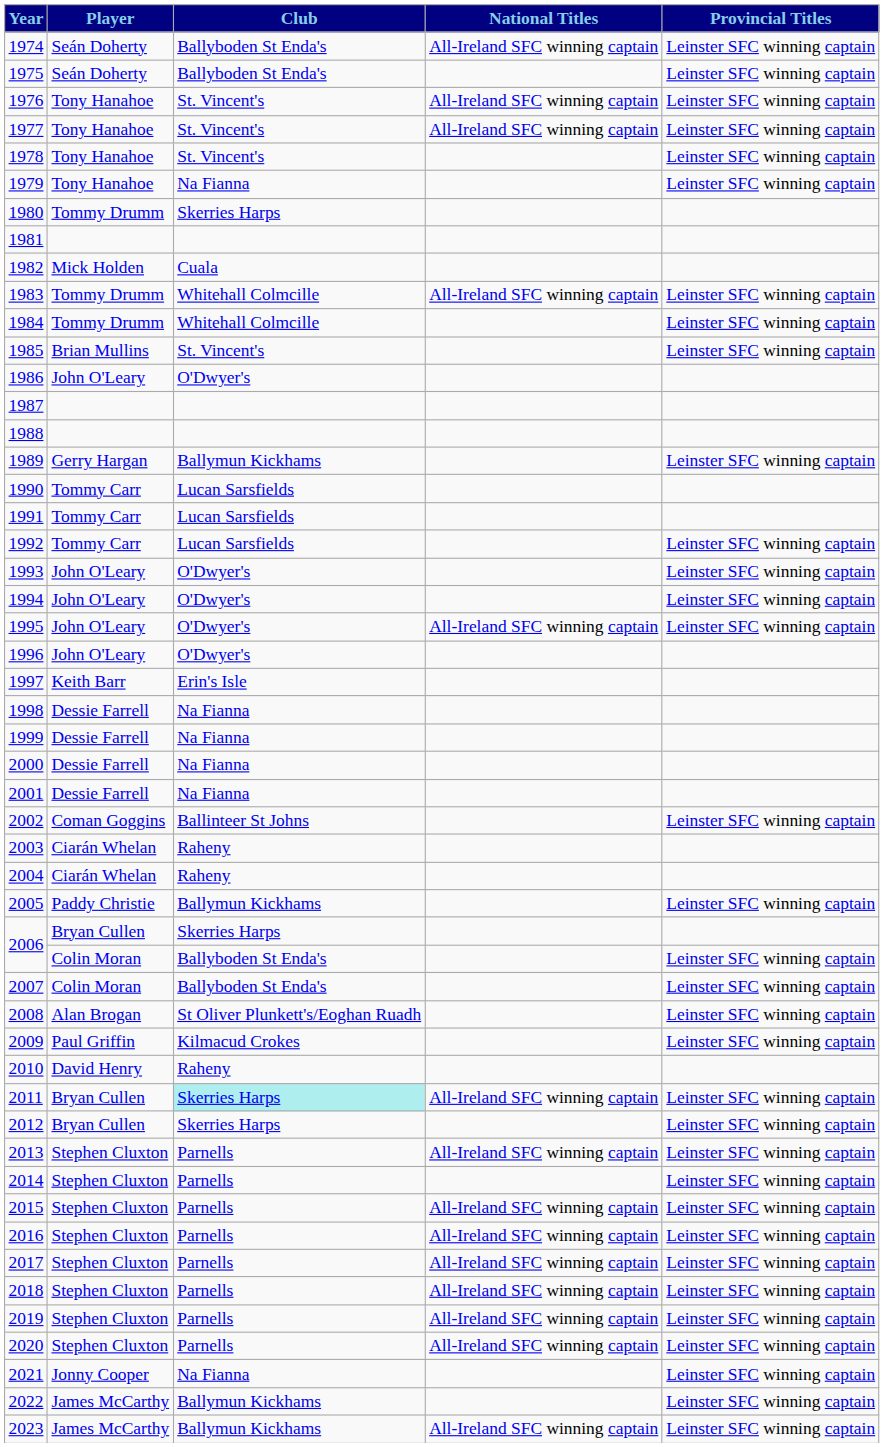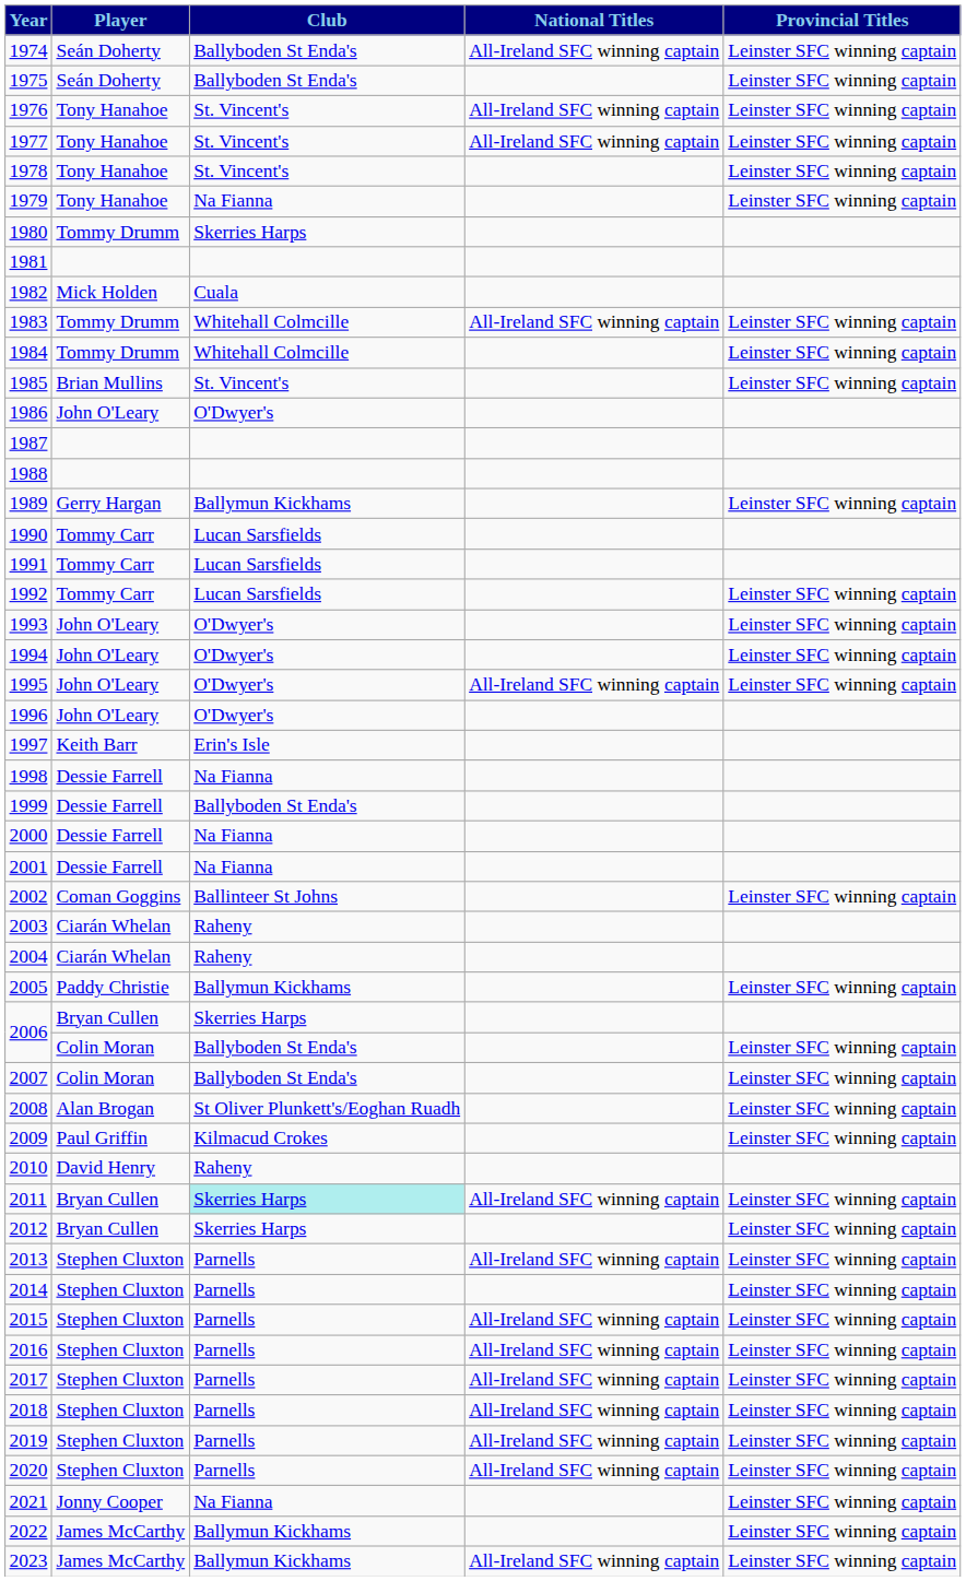 <table class="wikitable">
 <tr style="text-align:center;background:navy;color:#87CEEB;">
 <td><strong>Year</strong></td>
 <td><strong>Player</strong></td>
 <td><strong>Club</strong></td>
 <td><strong>National Titles</strong></td>
 <td><strong>Provincial Titles</strong></td>
 </tr>
 <tr>
 <td><a href='#'>1974</a></td>
 <td style="text-align:left;"><a href='#'>Seán Doherty</a></td>
 <td style="text-align:left;"><a href='#'>Ballyboden St Enda's</a></td>
 <td><a href='#'>All-Ireland SFC</a> winning <a href='#'>captain</a></td>
 <td><a href='#'>Leinster SFC</a> winning <a href='#'>captain</a></td>
 </tr>
 <tr>
 <td><a href='#'>1975</a></td>
 <td style="text-align:left;"><a href='#'>Seán Doherty</a></td>
 <td style="text-align:left;"><a href='#'>Ballyboden St Enda's</a></td>
 <td></td>
 <td><a href='#'>Leinster SFC</a> winning <a href='#'>captain</a></td>
 </tr>
 <tr>
 <td><a href='#'>1976</a></td>
 <td style="text-align:left;"><a href='#'>Tony Hanahoe</a></td>
 <td style="text-align:left;"><a href='#'>St. Vincent's</a></td>
 <td><a href='#'>All-Ireland SFC</a> winning <a href='#'>captain</a></td>
 <td><a href='#'>Leinster SFC</a> winning <a href='#'>captain</a></td>
 </tr>
 <tr>
 <td><a href='#'>1977</a></td>
 <td style="text-align:left;"><a href='#'>Tony Hanahoe</a></td>
 <td style="text-align:left;"><a href='#'>St. Vincent's</a></td>
 <td><a href='#'>All-Ireland SFC</a> winning <a href='#'>captain</a></td>
 <td><a href='#'>Leinster SFC</a> winning <a href='#'>captain</a></td>
 </tr>
 <tr>
 <td><a href='#'>1978</a></td>
 <td style="text-align:left;"><a href='#'>Tony Hanahoe</a></td>
 <td style="text-align:left;"><a href='#'>St. Vincent's</a></td>
 <td></td>
 <td><a href='#'>Leinster SFC</a> winning <a href='#'>captain</a></td>
 </tr>
 <tr>
 <td><a href='#'>1979</a></td>
 <td style="text-align:left;"><a href='#'>Tony Hanahoe</a></td>
 <td style="text-align:left;"><a href='#'>Na Fianna</a></td>
 <td></td>
 <td><a href='#'>Leinster SFC</a> winning <a href='#'>captain</a></td>
 </tr>
 <tr>
 <td><a href='#'>1980</a></td>
 <td style="text-align:left;"><a href='#'>Tommy Drumm</a></td>
 <td style="text-align:left;"><a href='#'>Skerries Harps</a></td>
 <td></td>
 <td></td>
 </tr>
 <tr>
 <td><a href='#'>1981</a></td>
 <td style="text-align:left;"></td>
 <td style="text-align:left;"></td>
 <td></td>
 <td></td>
 </tr>
 <tr>
 <td><a href='#'>1982</a></td>
 <td style="text-align:left;"><a href='#'>Mick Holden</a></td>
 <td style="text-align:left;"><a href='#'>Cuala</a></td>
 <td></td>
 <td></td>
 </tr>
 <tr>
 <td><a href='#'>1983</a></td>
 <td style="text-align:left;"><a href='#'>Tommy Drumm</a></td>
 <td style="text-align:left;"><a href='#'>Whitehall Colmcille</a></td>
 <td><a href='#'>All-Ireland SFC</a> winning <a href='#'>captain</a></td>
 <td><a href='#'>Leinster SFC</a> winning <a href='#'>captain</a></td>
 </tr>
 <tr>
 <td><a href='#'>1984</a></td>
 <td style="text-align:left;"><a href='#'>Tommy Drumm</a></td>
 <td style="text-align:left;"><a href='#'>Whitehall Colmcille</a></td>
 <td></td>
 <td><a href='#'>Leinster SFC</a> winning <a href='#'>captain</a></td>
 </tr>
 <tr>
 <td><a href='#'>1985</a></td>
 <td style="text-align:left;"><a href='#'>Brian Mullins</a></td>
 <td style="text-align:left;"><a href='#'>St. Vincent's</a></td>
 <td></td>
 <td><a href='#'>Leinster SFC</a> winning <a href='#'>captain</a></td>
 </tr>
 <tr>
 <td><a href='#'>1986</a></td>
 <td style="text-align:left;"><a href='#'>John O'Leary</a></td>
 <td style="text-align:left;"><a href='#'>O'Dwyer's</a></td>
 <td></td>
 <td></td>
 </tr>
 <tr>
 <td><a href='#'>1987</a></td>
 <td style="text-align:left;"></td>
 <td style="text-align:left;"></td>
 <td></td>
 <td></td>
 </tr>
 <tr>
 <td><a href='#'>1988</a></td>
 <td style="text-align:left;"></td>
 <td style="text-align:left;"></td>
 <td></td>
 <td></td>
 </tr>
 <tr>
 <td><a href='#'>1989</a></td>
 <td style="text-align:left;"><a href='#'>Gerry Hargan</a></td>
 <td style="text-align:left;"><a href='#'>Ballymun Kickhams</a></td>
 <td></td>
 <td><a href='#'>Leinster SFC</a> winning <a href='#'>captain</a></td>
 </tr>
 <tr>
 <td><a href='#'>1990</a></td>
 <td style="text-align:left;"><a href='#'>Tommy Carr</a></td>
 <td style="text-align:left;"><a href='#'>Lucan Sarsfields</a></td>
 <td></td>
 <td></td>
 </tr>
 <tr>
 <td><a href='#'>1991</a></td>
 <td style="text-align:left;"><a href='#'>Tommy Carr</a></td>
 <td style="text-align:left;"><a href='#'>Lucan Sarsfields</a></td>
 <td></td>
 <td></td>
 </tr>
 <tr>
 <td><a href='#'>1992</a></td>
 <td style="text-align:left;"><a href='#'>Tommy Carr</a></td>
 <td style="text-align:left;"><a href='#'>Lucan Sarsfields</a></td>
 <td></td>
 <td><a href='#'>Leinster SFC</a> winning <a href='#'>captain</a></td>
 </tr>
 <tr>
 <td><a href='#'>1993</a></td>
 <td style="text-align:left;"><a href='#'>John O'Leary</a></td>
 <td style="text-align:left;"><a href='#'>O'Dwyer's</a></td>
 <td></td>
 <td><a href='#'>Leinster SFC</a> winning <a href='#'>captain</a></td>
 </tr>
 <tr>
 <td><a href='#'>1994</a></td>
 <td style="text-align:left;"><a href='#'>John O'Leary</a></td>
 <td style="text-align:left;"><a href='#'>O'Dwyer's</a></td>
 <td></td>
 <td><a href='#'>Leinster SFC</a> winning <a href='#'>captain</a></td>
 </tr>
 <tr>
 <td><a href='#'>1995</a></td>
 <td style="text-align:left;"><a href='#'>John O'Leary</a></td>
 <td style="text-align:left;"><a href='#'>O'Dwyer's</a></td>
 <td><a href='#'>All-Ireland SFC</a> winning <a href='#'>captain</a></td>
 <td><a href='#'>Leinster SFC</a> winning <a href='#'>captain</a></td>
 </tr>
 <tr>
 <td><a href='#'>1996</a></td>
 <td style="text-align:left;"><a href='#'>John O'Leary</a></td>
 <td style="text-align:left;"><a href='#'>O'Dwyer's</a></td>
 <td></td>
 <td></td>
 </tr>
 <tr>
 <td><a href='#'>1997</a></td>
 <td style="text-align:left;"><a href='#'>Keith Barr</a></td>
 <td style="text-align:left;"><a href='#'>Erin's Isle</a></td>
 <td></td>
 <td></td>
 </tr>
 <tr>
 <td><a href='#'>1998</a></td>
 <td style="text-align:left;"><a href='#'>Dessie Farrell</a></td>
 <td style="text-align:left;"><a href='#'>Na Fianna</a></td>
 <td></td>
 <td></td>
 </tr>
 <tr>
 <td><a href='#'>1999</a></td>
 <td style="text-align:left;"><a href='#'>Dessie Farrell</a></td>
-<td style="text-align:left;"><a href='#'>Na Fianna</a></td>
+<td style="text-align:left;"><a href='#'>Ballyboden St Enda's</a></td>
 <td></td>
 <td></td>
 </tr>
 <tr>
 <td><a href='#'>2000</a></td>
 <td style="text-align:left;"><a href='#'>Dessie Farrell</a></td>
 <td style="text-align:left;"><a href='#'>Na Fianna</a></td>
 <td></td>
 <td></td>
 </tr>
 <tr>
 <td><a href='#'>2001</a></td>
 <td style="text-align:left;"><a href='#'>Dessie Farrell</a></td>
 <td style="text-align:left;"><a href='#'>Na Fianna</a></td>
 <td></td>
 <td></td>
 </tr>
 <tr>
 <td><a href='#'>2002</a></td>
 <td style="text-align:left;"><a href='#'>Coman Goggins</a></td>
 <td style="text-align:left;"><a href='#'>Ballinteer St Johns</a></td>
 <td></td>
 <td><a href='#'>Leinster SFC</a> winning <a href='#'>captain</a></td>
 </tr>
 <tr>
 <td><a href='#'>2003</a></td>
 <td style="text-align:left;"><a href='#'>Ciarán Whelan</a></td>
 <td style="text-align:left;"><a href='#'>Raheny</a></td>
 <td></td>
 <td></td>
 </tr>
 <tr>
 <td><a href='#'>2004</a></td>
 <td style="text-align:left;"><a href='#'>Ciarán Whelan</a></td>
 <td style="text-align:left;"><a href='#'>Raheny</a></td>
 <td></td>
 <td></td>
 </tr>
 <tr>
 <td><a href='#'>2005</a></td>
 <td style="text-align:left;"><a href='#'>Paddy Christie</a></td>
 <td style="text-align:left;"><a href='#'>Ballymun Kickhams</a></td>
 <td></td>
 <td><a href='#'>Leinster SFC</a> winning <a href='#'>captain</a></td>
 </tr>
 <tr>
 <td rowspan=2><a href='#'>2006</a></td>
 <td style="text-align:left;"><a href='#'>Bryan Cullen</a></td>
 <td style="text-align:left;"><a href='#'>Skerries Harps</a></td>
 <td></td>
 <td></td>
 </tr>
 <tr>
 <td style="text-align:left;"><a href='#'>Colin Moran</a></td>
 <td style="text-align:left;"><a href='#'>Ballyboden St Enda's</a></td>
 <td></td>
 <td><a href='#'>Leinster SFC</a> winning <a href='#'>captain</a></td>
 </tr>
 <tr>
 <td><a href='#'>2007</a></td>
 <td style="text-align:left;"><a href='#'>Colin Moran</a></td>
 <td style="text-align:left;"><a href='#'>Ballyboden St Enda's</a></td>
 <td></td>
 <td><a href='#'>Leinster SFC</a> winning <a href='#'>captain</a></td>
 </tr>
 <tr>
 <td><a href='#'>2008</a></td>
 <td style="text-align:left;"><a href='#'>Alan Brogan</a></td>
 <td style="text-align:left;"><a href='#'>St Oliver Plunkett's/Eoghan Ruadh</a></td>
 <td></td>
 <td><a href='#'>Leinster SFC</a> winning <a href='#'>captain</a></td>
 </tr>
 <tr>
 <td><a href='#'>2009</a></td>
 <td style="text-align:left;"><a href='#'>Paul Griffin</a></td>
 <td style="text-align:left;"><a href='#'>Kilmacud Crokes</a></td>
 <td></td>
 <td><a href='#'>Leinster SFC</a> winning <a href='#'>captain</a></td>
 </tr>
 <tr>
 <td><a href='#'>2010</a></td>
 <td style="text-align:left;"><a href='#'>David Henry</a></td>
 <td style="text-align:left;"><a href='#'>Raheny</a></td>
 <td></td>
 <td></td>
 </tr>
 <tr>
 <td><a href='#'>2011</a></td>
 <td style="text-align:left;"><a href='#'>Bryan Cullen</a></td>
 <td style="background: paleturquoise; text-align:left;"><a href='#'>Skerries Harps</a></td>
 <td><a href='#'>All-Ireland SFC</a> winning <a href='#'>captain</a></td>
 <td><a href='#'>Leinster SFC</a> winning <a href='#'>captain</a></td>
 </tr>
 <tr>
 <td><a href='#'>2012</a></td>
 <td style="text-align:left;"><a href='#'>Bryan Cullen</a></td>
 <td style="text-align:left;"><a href='#'>Skerries Harps</a></td>
 <td></td>
 <td><a href='#'>Leinster SFC</a> winning <a href='#'>captain</a></td>
 </tr>
 <tr>
 <td><a href='#'>2013</a></td>
 <td style="text-align:left;"><a href='#'>Stephen Cluxton</a></td>
 <td style="text-align:left;"><a href='#'>Parnells</a></td>
 <td><a href='#'>All-Ireland SFC</a> winning <a href='#'>captain</a></td>
 <td><a href='#'>Leinster SFC</a> winning <a href='#'>captain</a></td>
 </tr>
 <tr>
 <td><a href='#'>2014</a></td>
 <td style="text-align:left;"><a href='#'>Stephen Cluxton</a></td>
 <td style="text-align:left;"><a href='#'>Parnells</a></td>
 <td></td>
 <td><a href='#'>Leinster SFC</a> winning <a href='#'>captain</a></td>
 </tr>
 <tr>
 <td><a href='#'>2015</a></td>
 <td style="text-align:left;"><a href='#'>Stephen Cluxton</a></td>
 <td style="text-align:left;"><a href='#'>Parnells</a></td>
 <td><a href='#'>All-Ireland SFC</a> winning <a href='#'>captain</a></td>
 <td><a href='#'>Leinster SFC</a> winning <a href='#'>captain</a></td>
 </tr>
 <tr>
 <td><a href='#'>2016</a></td>
 <td style="text-align:left;"><a href='#'>Stephen Cluxton</a></td>
 <td style="text-align:left;"><a href='#'>Parnells</a></td>
 <td><a href='#'>All-Ireland SFC</a> winning <a href='#'>captain</a></td>
 <td><a href='#'>Leinster SFC</a> winning <a href='#'>captain</a></td>
 </tr>
 <tr>
 <td><a href='#'>2017</a></td>
 <td style="text-align:left;"><a href='#'>Stephen Cluxton</a></td>
 <td style="text-align:left;"><a href='#'>Parnells</a></td>
 <td><a href='#'>All-Ireland SFC</a> winning <a href='#'>captain</a></td>
 <td><a href='#'>Leinster SFC</a> winning <a href='#'>captain</a></td>
 </tr>
 <tr>
 <td><a href='#'>2018</a></td>
 <td style="text-align:left;"><a href='#'>Stephen Cluxton</a></td>
 <td style="text-align:left;"><a href='#'>Parnells</a></td>
 <td><a href='#'>All-Ireland SFC</a> winning <a href='#'>captain</a></td>
 <td><a href='#'>Leinster SFC</a> winning <a href='#'>captain</a></td>
 </tr>
 <tr>
 <td><a href='#'>2019</a></td>
 <td style="text-align:left;"><a href='#'>Stephen Cluxton</a></td>
 <td style="text-align:left;"><a href='#'>Parnells</a></td>
 <td><a href='#'>All-Ireland SFC</a> winning <a href='#'>captain</a></td>
 <td><a href='#'>Leinster SFC</a> winning <a href='#'>captain</a></td>
 </tr>
 <tr>
 <td><a href='#'>2020</a></td>
 <td style="text-align:left;"><a href='#'>Stephen Cluxton</a></td>
 <td style="text-align:left;"><a href='#'>Parnells</a></td>
 <td><a href='#'>All-Ireland SFC</a> winning <a href='#'>captain</a></td>
 <td><a href='#'>Leinster SFC</a> winning <a href='#'>captain</a></td>
 </tr>
 <tr>
 <td><a href='#'>2021</a></td>
 <td style="text-align:left;"><a href='#'>Jonny Cooper</a></td>
 <td style="text-align:left;"><a href='#'>Na Fianna</a></td>
 <td></td>
 <td><a href='#'>Leinster SFC</a> winning <a href='#'>captain</a></td>
 </tr>
 <tr>
 <td><a href='#'>2022</a></td>
 <td style="text-align:left;"><a href='#'>James McCarthy</a></td>
 <td style="text-align:left;"><a href='#'>Ballymun Kickhams</a></td>
 <td></td>
 <td><a href='#'>Leinster SFC</a> winning <a href='#'>captain</a></td>
 </tr>
 <tr>
 <td><a href='#'>2023</a></td>
 <td style="text-align:left;"><a href='#'>James McCarthy</a></td>
 <td style="text-align:left;"><a href='#'>Ballymun Kickhams</a></td>
 <td><a href='#'>All-Ireland SFC</a> winning <a href='#'>captain</a></td>
 <td><a href='#'>Leinster SFC</a> winning <a href='#'>captain</a></td>
 </tr>
 </table>
